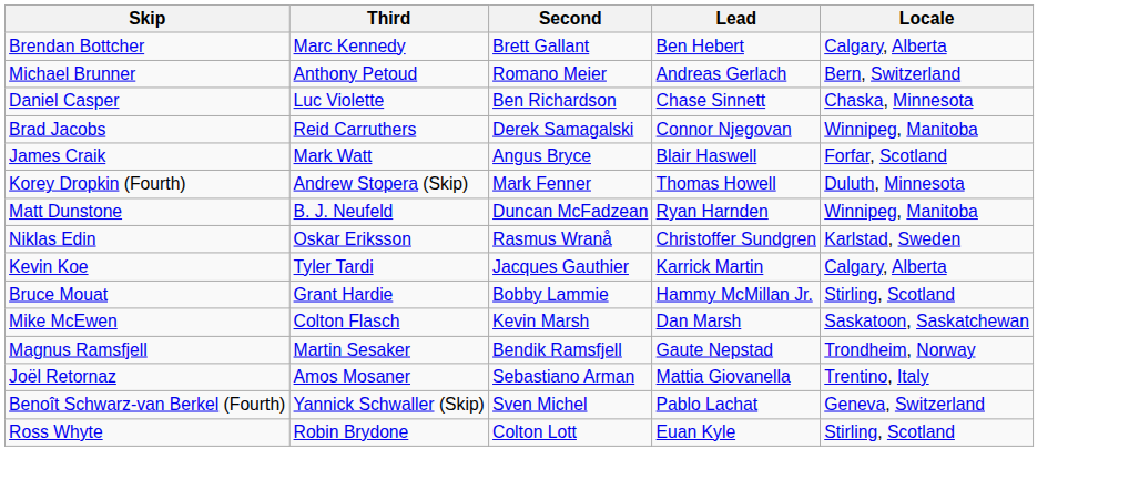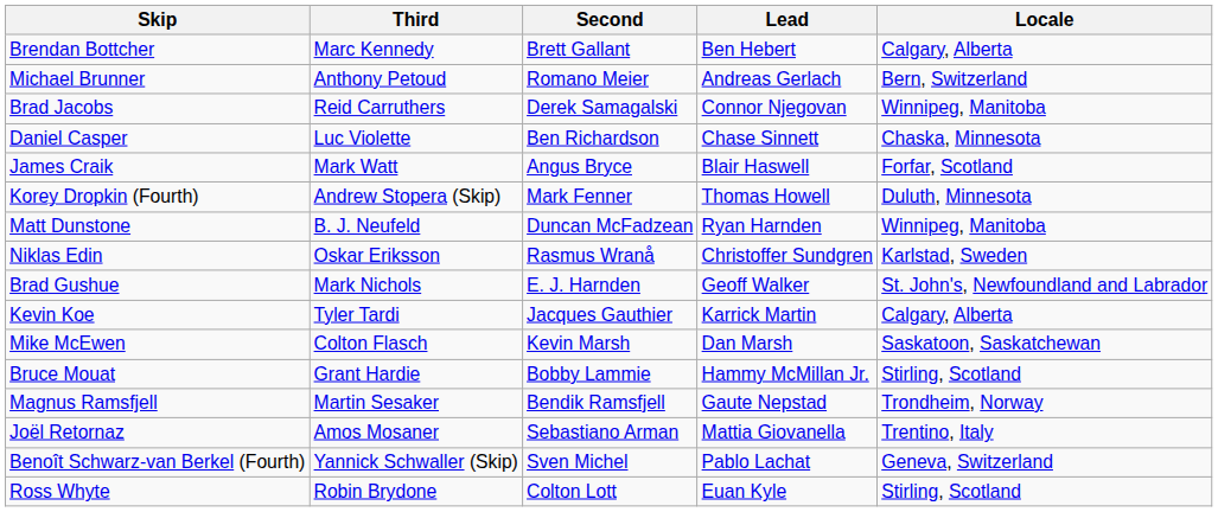 <table class=wikitable>
 <tr>
 <th scope="col">Skip</th>
 <th scope="col">Third</th>
 <th scope="col">Second</th>
 <th scope="col">Lead</th>
 <th scope="col">Locale</th>
 </tr>
 <tr>
 <td><a href='#'>Brendan Bottcher</a></td>
 <td><a href='#'>Marc Kennedy</a></td>
 <td><a href='#'>Brett Gallant</a></td>
 <td><a href='#'>Ben Hebert</a></td>
 <td> <a href='#'>Calgary</a>, <a href='#'>Alberta</a></td>
 </tr>
 <tr>
 <td><a href='#'>Michael Brunner</a></td>
 <td><a href='#'>Anthony Petoud</a></td>
 <td><a href='#'>Romano Meier</a></td>
 <td><a href='#'>Andreas Gerlach</a></td>
 <td> <a href='#'>Bern</a>, <a href='#'>Switzerland</a></td>
 </tr>
 <tr>
+<td><a href='#'>Brad Jacobs</a></td>
+<td><a href='#'>Reid Carruthers</a></td>
+<td><a href='#'>Derek Samagalski</a></td>
+<td><a href='#'>Connor Njegovan</a></td>
+<td> <a href='#'>Winnipeg</a>, <a href='#'>Manitoba</a></td>
+</tr>
+<tr>
 <td><a href='#'>Daniel Casper</a></td>
 <td><a href='#'>Luc Violette</a></td>
 <td><a href='#'>Ben Richardson</a></td>
 <td><a href='#'>Chase Sinnett</a></td>
 <td> <a href='#'>Chaska</a>, <a href='#'>Minnesota</a></td>
-</tr>
-<tr>
-<td><a href='#'>Brad Jacobs</a></td>
-<td><a href='#'>Reid Carruthers</a></td>
-<td><a href='#'>Derek Samagalski</a></td>
-<td><a href='#'>Connor Njegovan</a></td>
-<td> <a href='#'>Winnipeg</a>, <a href='#'>Manitoba</a></td>
 </tr>
 <tr>
 <td><a href='#'>James Craik</a></td>
 <td><a href='#'>Mark Watt</a></td>
 <td><a href='#'>Angus Bryce</a></td>
 <td><a href='#'>Blair Haswell</a></td>
 <td> <a href='#'>Forfar</a>, <a href='#'>Scotland</a></td>
 </tr>
 <tr>
 <td><a href='#'>Korey Dropkin</a> (Fourth)</td>
 <td><a href='#'>Andrew Stopera</a> (Skip)</td>
 <td><a href='#'>Mark Fenner</a></td>
 <td><a href='#'>Thomas Howell</a></td>
 <td> <a href='#'>Duluth</a>, <a href='#'>Minnesota</a></td>
 </tr>
 <tr>
 <td><a href='#'>Matt Dunstone</a></td>
 <td><a href='#'>B. J. Neufeld</a></td>
 <td><a href='#'>Duncan McFadzean</a></td>
 <td><a href='#'>Ryan Harnden</a></td>
 <td> <a href='#'>Winnipeg</a>, <a href='#'>Manitoba</a></td>
 </tr>
 <tr>
 <td><a href='#'>Niklas Edin</a></td>
 <td><a href='#'>Oskar Eriksson</a></td>
 <td><a href='#'>Rasmus Wranå</a></td>
 <td><a href='#'>Christoffer Sundgren</a></td>
 <td> <a href='#'>Karlstad</a>, <a href='#'>Sweden</a></td>
 </tr>
 <tr>
+<td><a href='#'>Brad Gushue</a></td>
+<td><a href='#'>Mark Nichols</a></td>
+<td><a href='#'>E. J. Harnden</a></td>
+<td><a href='#'>Geoff Walker</a></td>
+<td> <a href='#'>St. John's</a>, <a href='#'>Newfoundland and Labrador</a></td>
+</tr>
+<tr>
 <td><a href='#'>Kevin Koe</a></td>
 <td><a href='#'>Tyler Tardi</a></td>
 <td><a href='#'>Jacques Gauthier</a></td>
 <td><a href='#'>Karrick Martin</a></td>
 <td> <a href='#'>Calgary</a>, <a href='#'>Alberta</a></td>
 </tr>
 <tr>
+<td><a href='#'>Mike McEwen</a></td>
+<td><a href='#'>Colton Flasch</a></td>
+<td><a href='#'>Kevin Marsh</a></td>
+<td><a href='#'>Dan Marsh</a></td>
+<td> <a href='#'>Saskatoon</a>, <a href='#'>Saskatchewan</a></td>
+</tr>
+<tr>
 <td><a href='#'>Bruce Mouat</a></td>
 <td><a href='#'>Grant Hardie</a></td>
 <td><a href='#'>Bobby Lammie</a></td>
 <td><a href='#'>Hammy McMillan Jr.</a></td>
 <td> <a href='#'>Stirling</a>, <a href='#'>Scotland</a></td>
-</tr>
-<tr>
-<td><a href='#'>Mike McEwen</a></td>
-<td><a href='#'>Colton Flasch</a></td>
-<td><a href='#'>Kevin Marsh</a></td>
-<td><a href='#'>Dan Marsh</a></td>
-<td> <a href='#'>Saskatoon</a>, <a href='#'>Saskatchewan</a></td>
 </tr>
 <tr>
 <td><a href='#'>Magnus Ramsfjell</a></td>
 <td><a href='#'>Martin Sesaker</a></td>
 <td><a href='#'>Bendik Ramsfjell</a></td>
 <td><a href='#'>Gaute Nepstad</a></td>
 <td> <a href='#'>Trondheim</a>, <a href='#'>Norway</a></td>
 </tr>
 <tr>
 <td><a href='#'>Joël Retornaz</a></td>
 <td><a href='#'>Amos Mosaner</a></td>
 <td><a href='#'>Sebastiano Arman</a></td>
 <td><a href='#'>Mattia Giovanella</a></td>
 <td> <a href='#'>Trentino</a>, <a href='#'>Italy</a></td>
 </tr>
 <tr>
 <td><a href='#'>Benoît Schwarz-van Berkel</a> (Fourth)</td>
 <td><a href='#'>Yannick Schwaller</a> (Skip)</td>
 <td><a href='#'>Sven Michel</a></td>
 <td><a href='#'>Pablo Lachat</a></td>
 <td> <a href='#'>Geneva</a>, <a href='#'>Switzerland</a></td>
 </tr>
 <tr>
 <td><a href='#'>Ross Whyte</a></td>
 <td><a href='#'>Robin Brydone</a></td>
 <td><a href='#'>Colton Lott</a></td>
 <td><a href='#'>Euan Kyle</a></td>
 <td> <a href='#'>Stirling</a>, <a href='#'>Scotland</a></td>
 </tr>
 </table>
